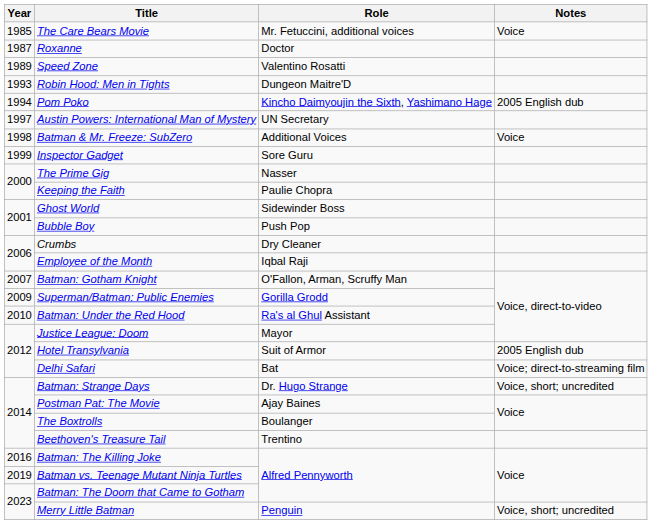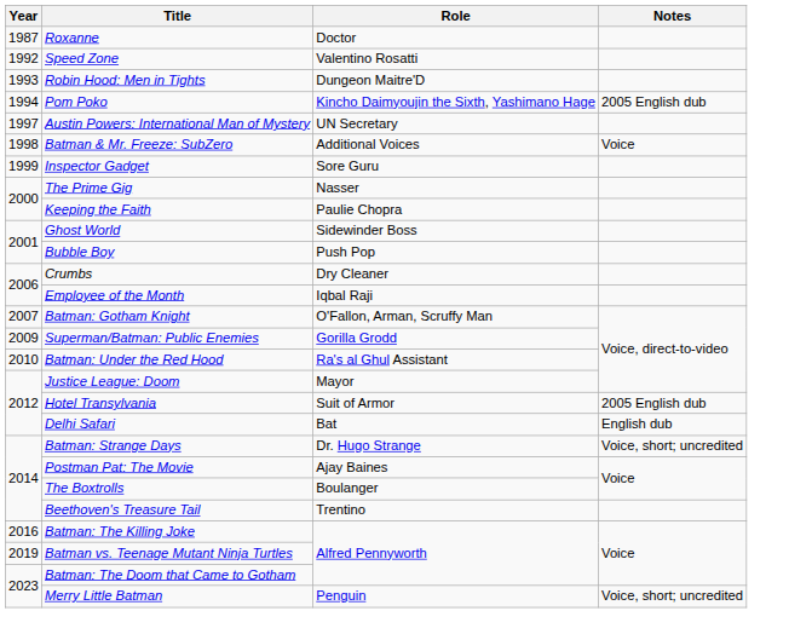 <table class="wikitable sortable">
 <tr>
 <th>Year</th>
 <th>Title</th>
 <th>Role</th>
 <th class="unsortable">Notes</th>
 </tr>
 <tr>
-<td>1985</td>
-<td><em><a href='#'>The Care Bears Movie</a></em></td>
-<td>Mr. Fetuccini, additional voices</td>
-<td>Voice</td>
-</tr>
-<tr>
 <td>1987</td>
 <td><em><a href='#'>Roxanne</a></em></td>
 <td>Doctor</td>
 <td></td>
 </tr>
 <tr>
-<td>1989</td>
+<td>1992</td>
 <td><em><a href='#'>Speed Zone</a></em></td>
 <td>Valentino Rosatti</td>
 <td></td>
 </tr>
 <tr>
 <td>1993</td>
 <td><em><a href='#'>Robin Hood: Men in Tights</a></em></td>
 <td>Dungeon Maitre'D</td>
 <td></td>
 </tr>
 <tr>
 <td>1994</td>
 <td><em><a href='#'>Pom Poko</a></em></td>
 <td><a href='#'>Kincho Daimyoujin the Sixth</a>, <a href='#'>Yashimano Hage</a></td>
 <td>2005 English dub</td>
 </tr>
 <tr>
 <td>1997</td>
 <td><em><a href='#'>Austin Powers: International Man of Mystery</a></em></td>
 <td>UN Secretary</td>
 <td></td>
 </tr>
 <tr>
 <td>1998</td>
 <td><em><a href='#'>Batman & Mr. Freeze: SubZero</a></em></td>
 <td>Additional Voices</td>
 <td>Voice</td>
 </tr>
 <tr>
 <td>1999</td>
 <td><em><a href='#'>Inspector Gadget</a></em></td>
 <td>Sore Guru</td>
 <td></td>
 </tr>
 <tr>
 <td rowspan="2">2000</td>
 <td><em><a href='#'>The Prime Gig</a></em></td>
 <td>Nasser</td>
 <td></td>
 </tr>
 <tr>
 <td><em><a href='#'>Keeping the Faith</a></em></td>
 <td>Paulie Chopra</td>
 <td></td>
 </tr>
 <tr>
 <td rowspan="2">2001</td>
 <td><em><a href='#'>Ghost World</a></em></td>
 <td>Sidewinder Boss</td>
 <td></td>
 </tr>
 <tr>
 <td><em><a href='#'>Bubble Boy</a></em></td>
 <td>Push Pop</td>
 <td></td>
 </tr>
 <tr>
 <td rowspan="2">2006</td>
 <td><em>Crumbs</em></td>
 <td>Dry Cleaner</td>
 <td></td>
 </tr>
 <tr>
 <td><em><a href='#'>Employee of the Month</a></em></td>
 <td>Iqbal Raji</td>
 <td></td>
 </tr>
 <tr>
 <td>2007</td>
 <td><em><a href='#'>Batman: Gotham Knight</a></em></td>
 <td>O'Fallon, Arman, Scruffy Man</td>
 <td rowspan="4">Voice, direct-to-video</td>
 </tr>
 <tr>
 <td>2009</td>
 <td><em><a href='#'>Superman/Batman: Public Enemies</a></em></td>
 <td><a href='#'>Gorilla Grodd</a></td>
 </tr>
 <tr>
 <td>2010</td>
 <td><em><a href='#'>Batman: Under the Red Hood</a></em></td>
 <td><a href='#'>Ra's al Ghul</a> Assistant</td>
 </tr>
 <tr>
 <td rowspan="3">2012</td>
 <td><em><a href='#'>Justice League: Doom</a></em></td>
 <td>Mayor</td>
 </tr>
 <tr>
 <td><em><a href='#'>Hotel Transylvania</a></em></td>
 <td>Suit of Armor</td>
 <td>2005 English dub</td>
 </tr>
 <tr>
 <td><em><a href='#'>Delhi Safari</a></em></td>
 <td>Bat</td>
-<td>Voice; direct-to-streaming film</td>
+<td>English dub</td>
 </tr>
 <tr>
 <td rowspan="4">2014</td>
 <td><em><a href='#'>Batman: Strange Days</a></em></td>
 <td>Dr. <a href='#'>Hugo Strange</a></td>
 <td>Voice, short; uncredited</td>
 </tr>
 <tr>
 <td><em><a href='#'>Postman Pat: The Movie</a></em></td>
 <td>Ajay Baines</td>
 <td rowspan="2">Voice</td>
 </tr>
 <tr>
 <td><em><a href='#'>The Boxtrolls</a></em></td>
 <td>Boulanger</td>
 </tr>
 <tr>
 <td><em><a href='#'>Beethoven's Treasure Tail</a></em></td>
 <td>Trentino</td>
 <td></td>
 </tr>
 <tr>
 <td>2016</td>
 <td><em><a href='#'>Batman: The Killing Joke</a></em></td>
 <td rowspan="3"><a href='#'>Alfred Pennyworth</a></td>
 <td rowspan="3">Voice</td>
 </tr>
 <tr>
 <td>2019</td>
 <td><em><a href='#'>Batman vs. Teenage Mutant Ninja Turtles</a></em></td>
 </tr>
 <tr>
 <td rowspan="2">2023</td>
 <td><em><a href='#'>Batman: The Doom that Came to Gotham</a></em></td>
 </tr>
 <tr>
 <td><em><a href='#'>Merry Little Batman</a></em></td>
 <td><a href='#'>Penguin</a></td>
 <td>Voice, short; uncredited</td>
 </tr>
 </table>
